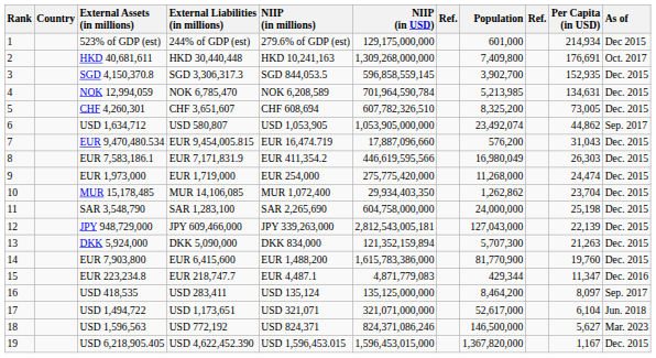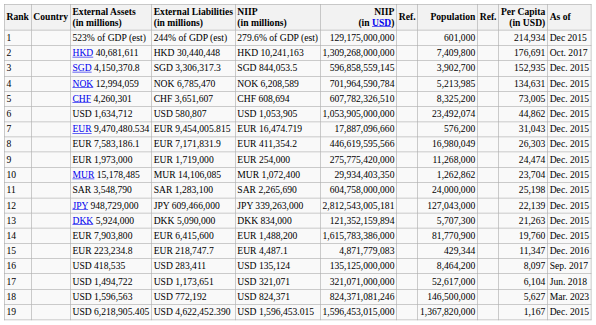 <table class="sortable wikitable">
 <tr>
 <th style="text-align:left">Rank</th>
 <th style="text-align:left">Country</th>
 <th style="text-align:left">External Assets<br>(in millions)</th>
 <th style="text-align:left">External Liabilities<br>(in millions)</th>
 <th style="text-align:left">NIIP<br>(in millions)</th>
 <th style="text-align:right">NIIP<br>(in <a href='#'>USD</a>)</th>
 <th style="text-align:left">Ref.</th>
 <th style="text-align:right">Population</th>
 <th style="text-align:left">Ref.</th>
 <th style="text-align:right">Per Capita<br>(in USD)</th>
 <th style="text-align:left">As of</th>
 </tr>
 <tr ->
 <td>1</td>
 <td></td>
 <td>523% of GDP (est)</td>
 <td>244% of GDP (est)</td>
 <td>279.6% of GDP (est)</td>
 <td style="text-align:right">129,175,000,000</td>
 <td></td>
 <td style="text-align:right">601,000</td>
 <td></td>
 <td style="text-align:right">214,934</td>
 <td>Dec 2015</td>
 </tr>
 <tr ->
 <td>2</td>
 <td></td>
 <td><a href='#'>HKD</a> 40,681,611</td>
 <td>HKD 30,440,448</td>
 <td>HKD 10,241,163</td>
 <td style="text-align:right">1,309,268,000,000</td>
 <td></td>
 <td style="text-align:right">7,409,800</td>
 <td></td>
 <td style="text-align:right">176,691</td>
 <td>Oct. 2017</td>
 </tr>
 <tr ->
 <td>3</td>
 <td></td>
 <td><a href='#'>SGD</a> 4,150,370.8</td>
 <td>SGD 3,306,317.3</td>
 <td>SGD 844,053.5</td>
 <td style="text-align:right">596,858,559,145</td>
 <td></td>
 <td style="text-align:right">3,902,700</td>
 <td></td>
 <td style="text-align:right">152,935</td>
 <td>Dec. 2015</td>
 </tr>
 <tr ->
 <td>4</td>
 <td></td>
 <td><a href='#'>NOK</a> 12,994,059</td>
 <td>NOK 6,785,470</td>
 <td>NOK 6,208,589</td>
 <td style="text-align:right">701,964,590,784</td>
 <td></td>
 <td style="text-align:right">5,213,985</td>
 <td></td>
 <td style="text-align:right">134,631</td>
 <td>Dec. 2015</td>
 </tr>
 <tr ->
 <td>5</td>
 <td></td>
 <td><a href='#'>CHF</a> 4,260,301</td>
 <td>CHF 3,651,607</td>
 <td>CHF 608,694</td>
 <td style="text-align:right">607,782,326,510</td>
 <td></td>
 <td style="text-align:right">8,325,200</td>
 <td></td>
 <td style="text-align:right">73,005</td>
 <td>Dec. 2015</td>
 </tr>
 <tr ->
 <td>6</td>
 <td></td>
 <td>USD 1,634,712</td>
 <td>USD 580,807</td>
 <td>USD 1,053,905</td>
 <td style="text-align:right">1,053,905,000,000</td>
 <td></td>
 <td style="text-align:right">23,492,074</td>
 <td></td>
 <td style="text-align:right">44,862</td>
-<td>Sep. 2017</td>
+<td>Dec. 2015</td>
 </tr>
 <tr ->
 <td>7</td>
 <td></td>
 <td><a href='#'>EUR</a> 9,470,480.534</td>
 <td>EUR 9,454,005.815</td>
 <td>EUR 16,474.719</td>
 <td style="text-align:right">17,887,096,660</td>
 <td></td>
 <td style="text-align:right">576,200</td>
 <td></td>
 <td style="text-align:right">31,043</td>
 <td>Dec. 2015</td>
 </tr>
 <tr ->
 <td>8</td>
 <td></td>
 <td>EUR 7,583,186.1</td>
 <td>EUR 7,171,831.9</td>
 <td>EUR 411,354.2</td>
 <td style="text-align:right">446,619,595,566</td>
 <td></td>
 <td style="text-align:right">16,980,049</td>
 <td></td>
 <td style="text-align:right">26,303</td>
 <td>Dec. 2015</td>
 </tr>
 <tr ->
 <td>9</td>
 <td></td>
 <td>EUR 1,973,000</td>
 <td>EUR 1,719,000</td>
 <td>EUR 254,000</td>
 <td style="text-align:right">275,775,420,000</td>
 <td></td>
 <td style="text-align:right">11,268,000</td>
 <td></td>
 <td style="text-align:right">24,474</td>
 <td>Dec. 2015</td>
 </tr>
 <tr ->
 <td>10</td>
 <td></td>
 <td><a href='#'>MUR</a> 15,178,485</td>
 <td>MUR 14,106,085</td>
 <td>MUR 1,072,400</td>
 <td style="text-align:right">29,934,403,350</td>
 <td></td>
 <td style="text-align:right">1,262,862</td>
 <td></td>
 <td style="text-align:right">23,704</td>
 <td>Dec. 2015</td>
 </tr>
 <tr ->
 <td>11</td>
 <td></td>
 <td>SAR 3,548,790</td>
 <td>SAR 1,283,100</td>
 <td>SAR 2,265,690</td>
 <td style="text-align:right">604,758,000,000</td>
 <td></td>
 <td style="text-align:right">24,000,000</td>
 <td></td>
 <td style="text-align:right">25,198</td>
 <td>Dec. 2015</td>
 </tr>
 <tr ->
 <td>12</td>
 <td></td>
 <td><a href='#'>JPY</a> 948,729,000</td>
 <td>JPY 609,466,000</td>
 <td>JPY 339,263,000</td>
 <td style="text-align:right">2,812,543,005,181</td>
 <td></td>
 <td style="text-align:right">127,043,000</td>
 <td></td>
 <td style="text-align:right">22,139</td>
 <td>Dec. 2015</td>
 </tr>
 <tr ->
 <td>13</td>
 <td></td>
 <td><a href='#'>DKK</a> 5,924,000</td>
 <td>DKK 5,090,000</td>
 <td>DKK 834,000</td>
 <td style="text-align:right">121,352,159,894</td>
 <td></td>
 <td style="text-align:right">5,707,300</td>
 <td></td>
 <td style="text-align:right">21,263</td>
 <td>Dec. 2015</td>
 </tr>
 <tr ->
 <td>14</td>
 <td></td>
 <td>EUR 7,903,800</td>
 <td>EUR 6,415,600</td>
 <td>EUR 1,488,200</td>
 <td style="text-align:right">1,615,783,386,000</td>
 <td></td>
 <td style="text-align:right">81,770,900</td>
 <td></td>
 <td style="text-align:right">19,760</td>
 <td>Dec. 2015</td>
 </tr>
 <tr ->
 <td>15</td>
 <td></td>
 <td>EUR 223,234.8</td>
 <td>EUR 218,747.7</td>
 <td>EUR 4,487.1</td>
 <td style="text-align:right">4,871,779,083</td>
 <td></td>
 <td style="text-align:right">429,344</td>
 <td></td>
 <td style="text-align:right">11,347</td>
 <td>Dec. 2016</td>
 </tr>
 <tr ->
 <td>16</td>
 <td></td>
 <td>USD 418,535</td>
 <td>USD 283,411</td>
 <td>USD 135,124</td>
 <td style="text-align:right">135,125,000,000</td>
 <td></td>
 <td style="text-align:right">8,464,200</td>
 <td></td>
 <td style="text-align:right">8,097</td>
 <td>Sep. 2017</td>
 </tr>
 <tr ->
 <td>17</td>
 <td></td>
 <td>USD 1,494,722</td>
 <td>USD 1,173,651</td>
 <td>USD 321,071</td>
 <td style="text-align:right">321,071,000,000</td>
 <td></td>
 <td style="text-align:right">52,617,000</td>
 <td></td>
 <td style="text-align:right">6,104</td>
 <td>Jun. 2018</td>
 </tr>
 <tr ->
 <td>18</td>
 <td></td>
 <td>USD 1,596,563</td>
 <td>USD 772,192</td>
 <td>USD 824,371</td>
-<td style="text-align:right">824,371,086,246</td>
+<td style="text-align:right">824,371,081,246</td>
 <td></td>
 <td style="text-align:right">146,500,000</td>
 <td></td>
 <td style="text-align:right">5,627</td>
 <td>Mar. 2023</td>
 </tr>
 <tr ->
 <td>19</td>
 <td></td>
 <td>USD 6,218,905.405</td>
 <td>USD 4,622,452.390</td>
 <td>USD 1,596,453.015</td>
 <td style="text-align:right">1,596,453,015,000</td>
 <td></td>
 <td style="text-align:right">1,367,820,000</td>
 <td></td>
 <td style="text-align:right">1,167</td>
 <td>Dec. 2015</td>
 </tr>
 </table>
